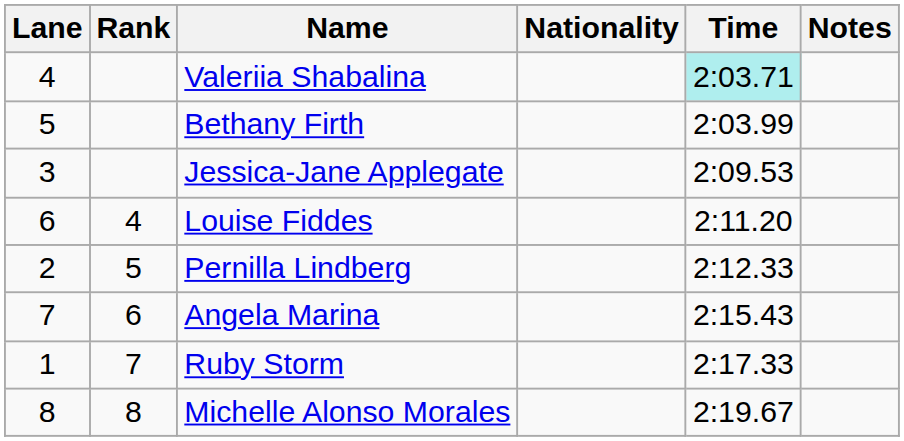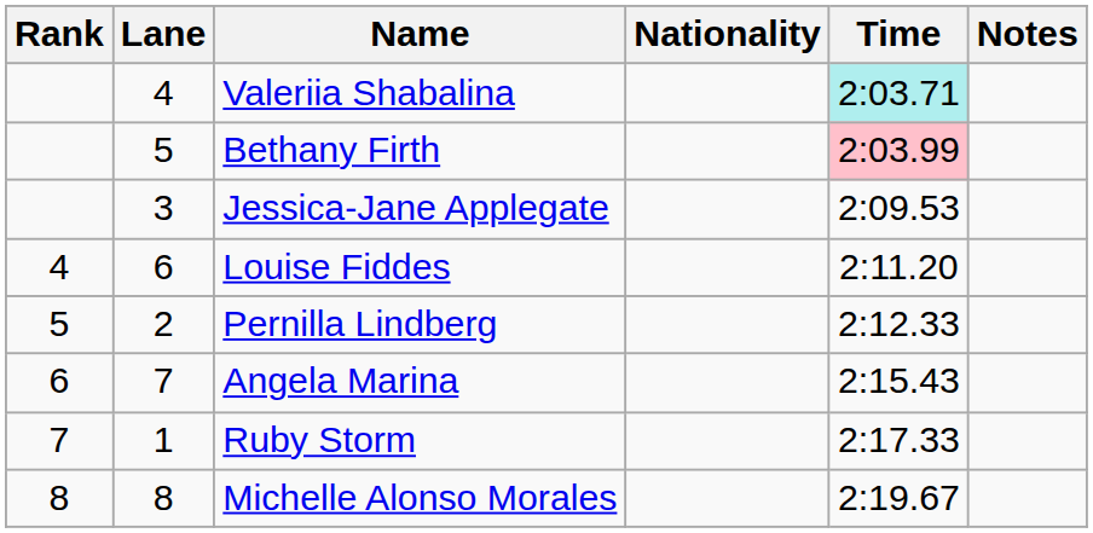 <table class="wikitable sortable" style="text-align:center">
 <tr>
+<th>Rank</th>
 <th>Lane</th>
-<th>Rank</th>
 <th>Name</th>
 <th>Nationality</th>
 <th>Time</th>
 <th>Notes</th>
 </tr>
 <tr>
+<td></td>
 <td>4</td>
-<td></td>
 <td align=left><a href='#'>Valeriia Shabalina</a></td>
 <td align=left></td>
 <td style="background: paleturquoise;">2:03.71</td>
 <td></td>
 </tr>
 <tr>
+<td></td>
 <td>5</td>
-<td></td>
 <td align=left><a href='#'>Bethany Firth</a></td>
 <td align=left></td>
-<td>2:03.99</td>
+<td style="background: pink;">2:03.99</td>
 <td></td>
 </tr>
 <tr>
+<td></td>
 <td>3</td>
-<td></td>
 <td align=left><a href='#'>Jessica-Jane Applegate</a></td>
 <td align=left></td>
 <td>2:09.53</td>
 <td></td>
 </tr>
 <tr>
+<td>4</td>
 <td>6</td>
-<td>4</td>
 <td align=left><a href='#'>Louise Fiddes</a></td>
 <td align=left></td>
 <td>2:11.20</td>
 <td></td>
 </tr>
 <tr>
+<td>5</td>
 <td>2</td>
-<td>5</td>
 <td align=left><a href='#'>Pernilla Lindberg</a></td>
 <td align=left></td>
 <td>2:12.33</td>
 <td></td>
 </tr>
 <tr>
+<td>6</td>
 <td>7</td>
-<td>6</td>
 <td align=left><a href='#'>Angela Marina</a></td>
 <td align=left></td>
 <td>2:15.43</td>
 <td></td>
 </tr>
 <tr>
+<td>7</td>
 <td>1</td>
-<td>7</td>
 <td align=left><a href='#'>Ruby Storm</a></td>
 <td align=left></td>
 <td>2:17.33</td>
 <td></td>
 </tr>
 <tr>
 <td>8</td>
 <td>8</td>
 <td align=left><a href='#'>Michelle Alonso Morales</a></td>
 <td align=left></td>
 <td>2:19.67</td>
 <td></td>
 </tr>
 </table>
